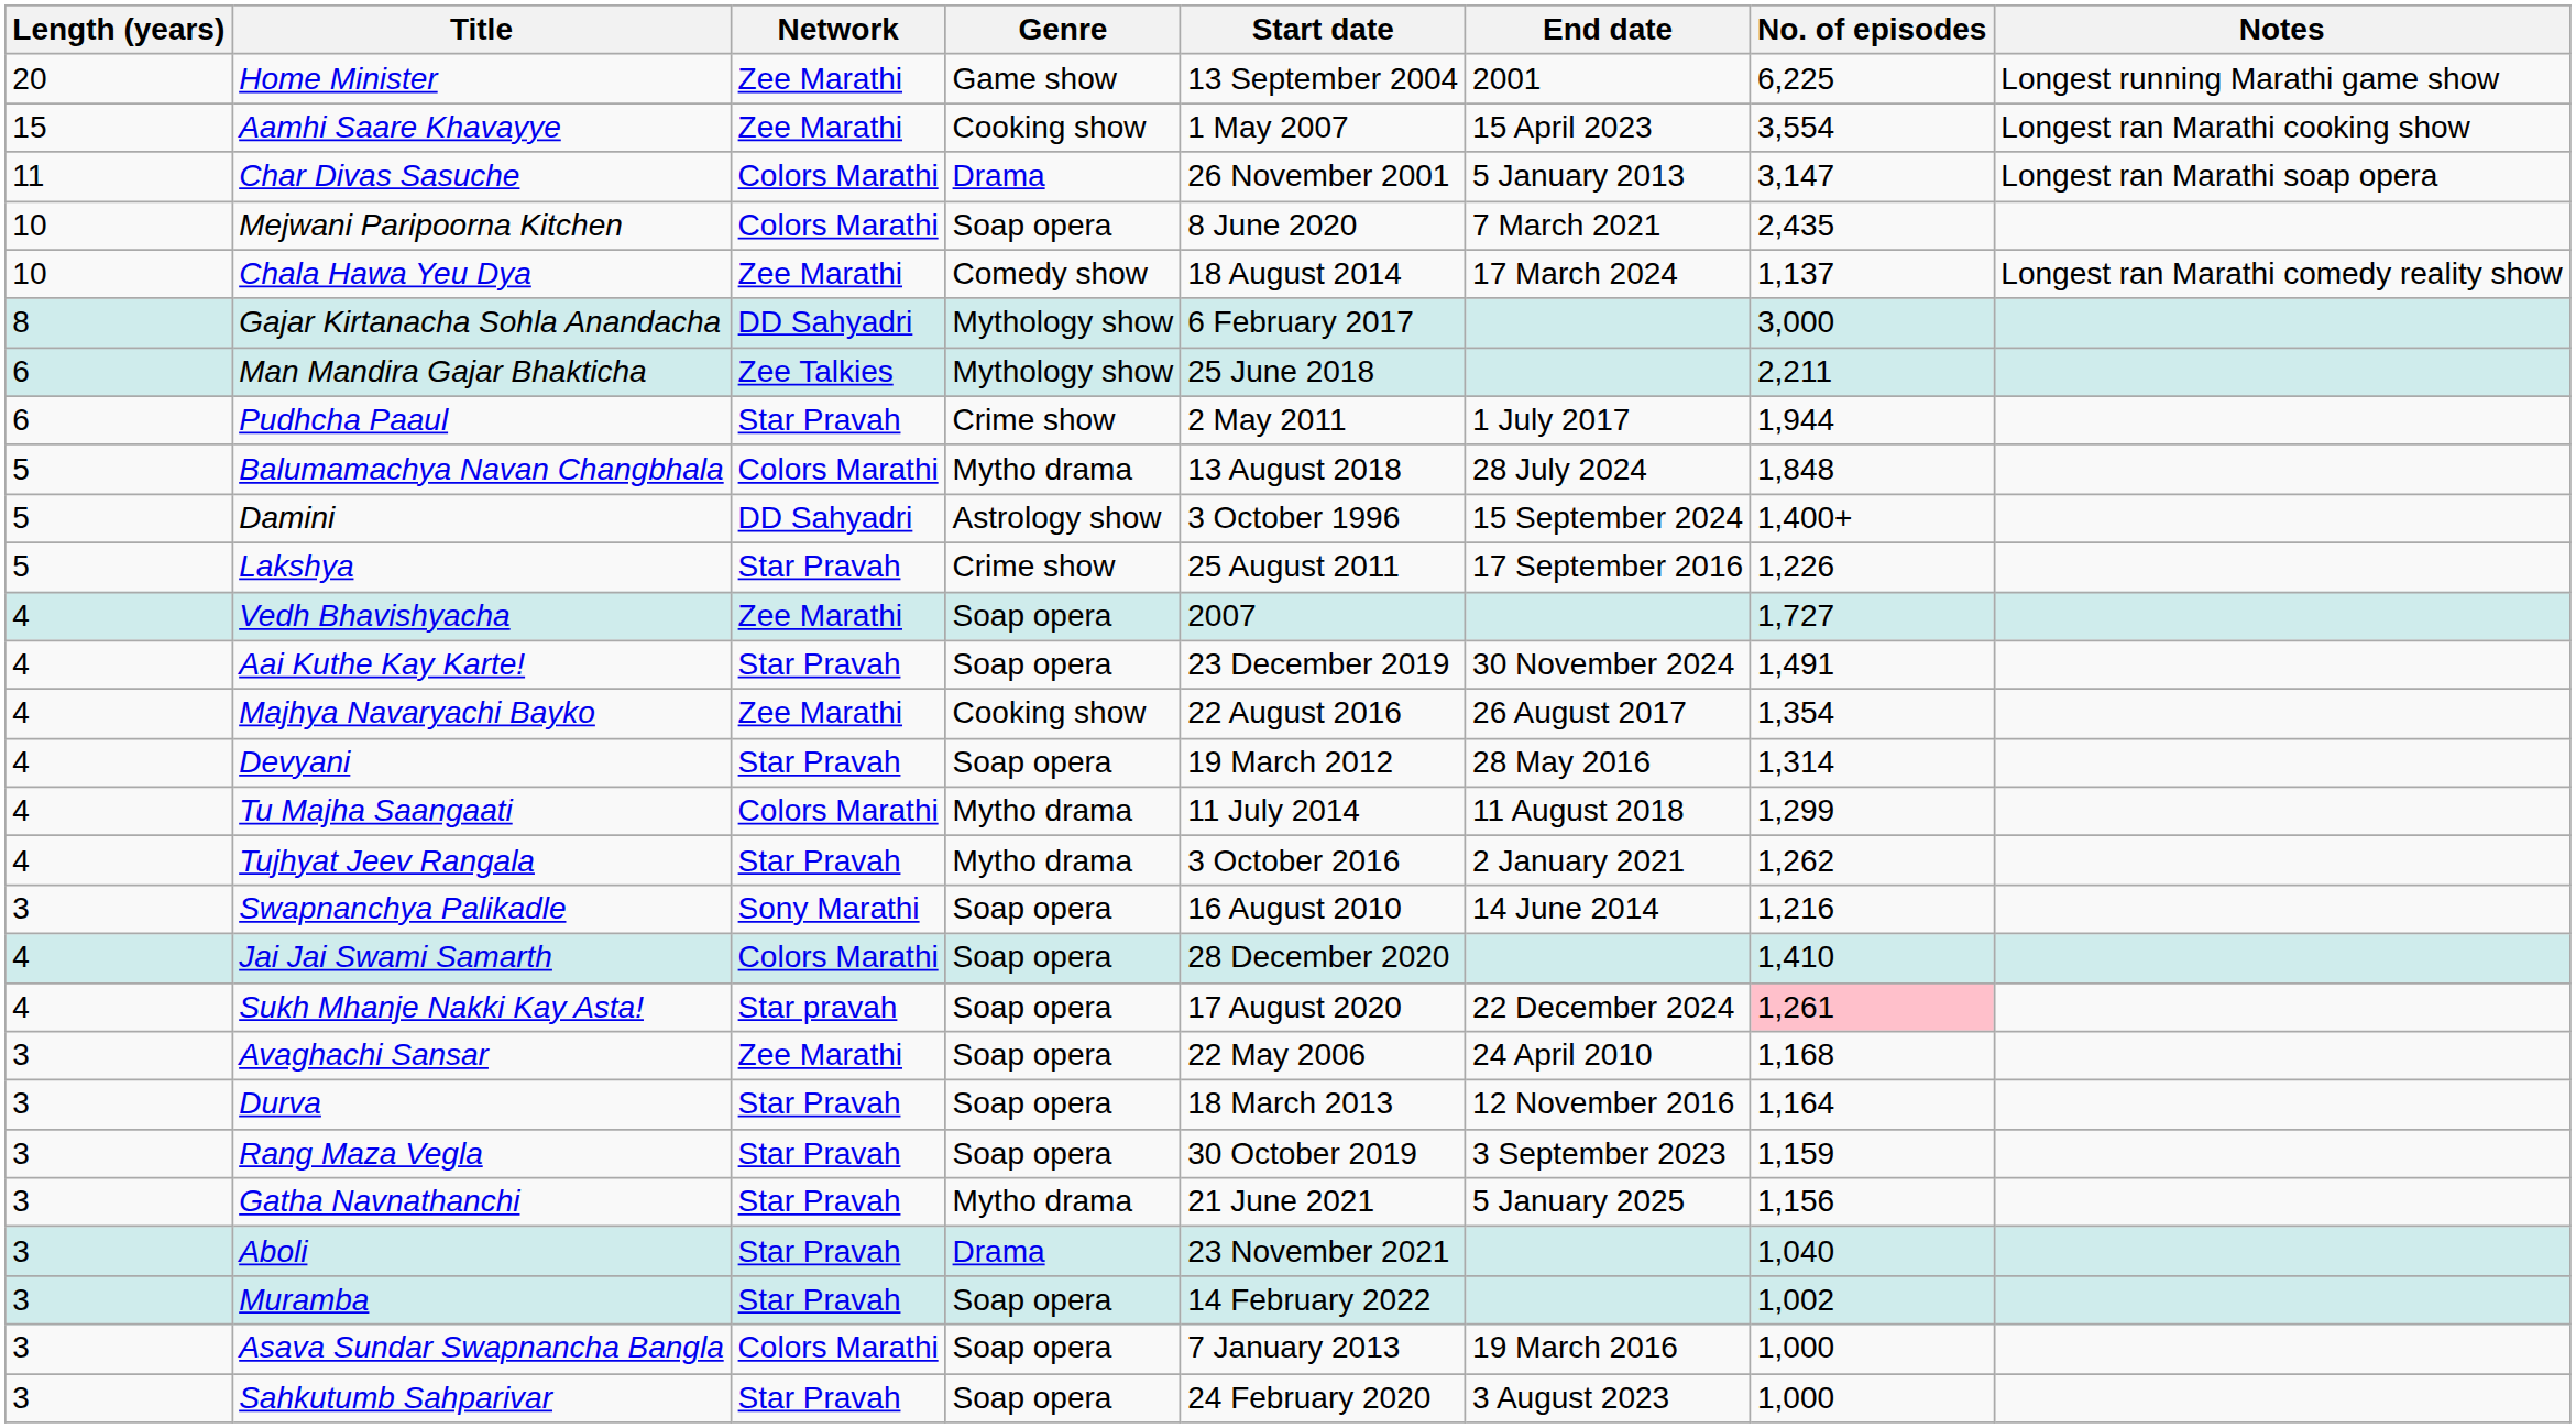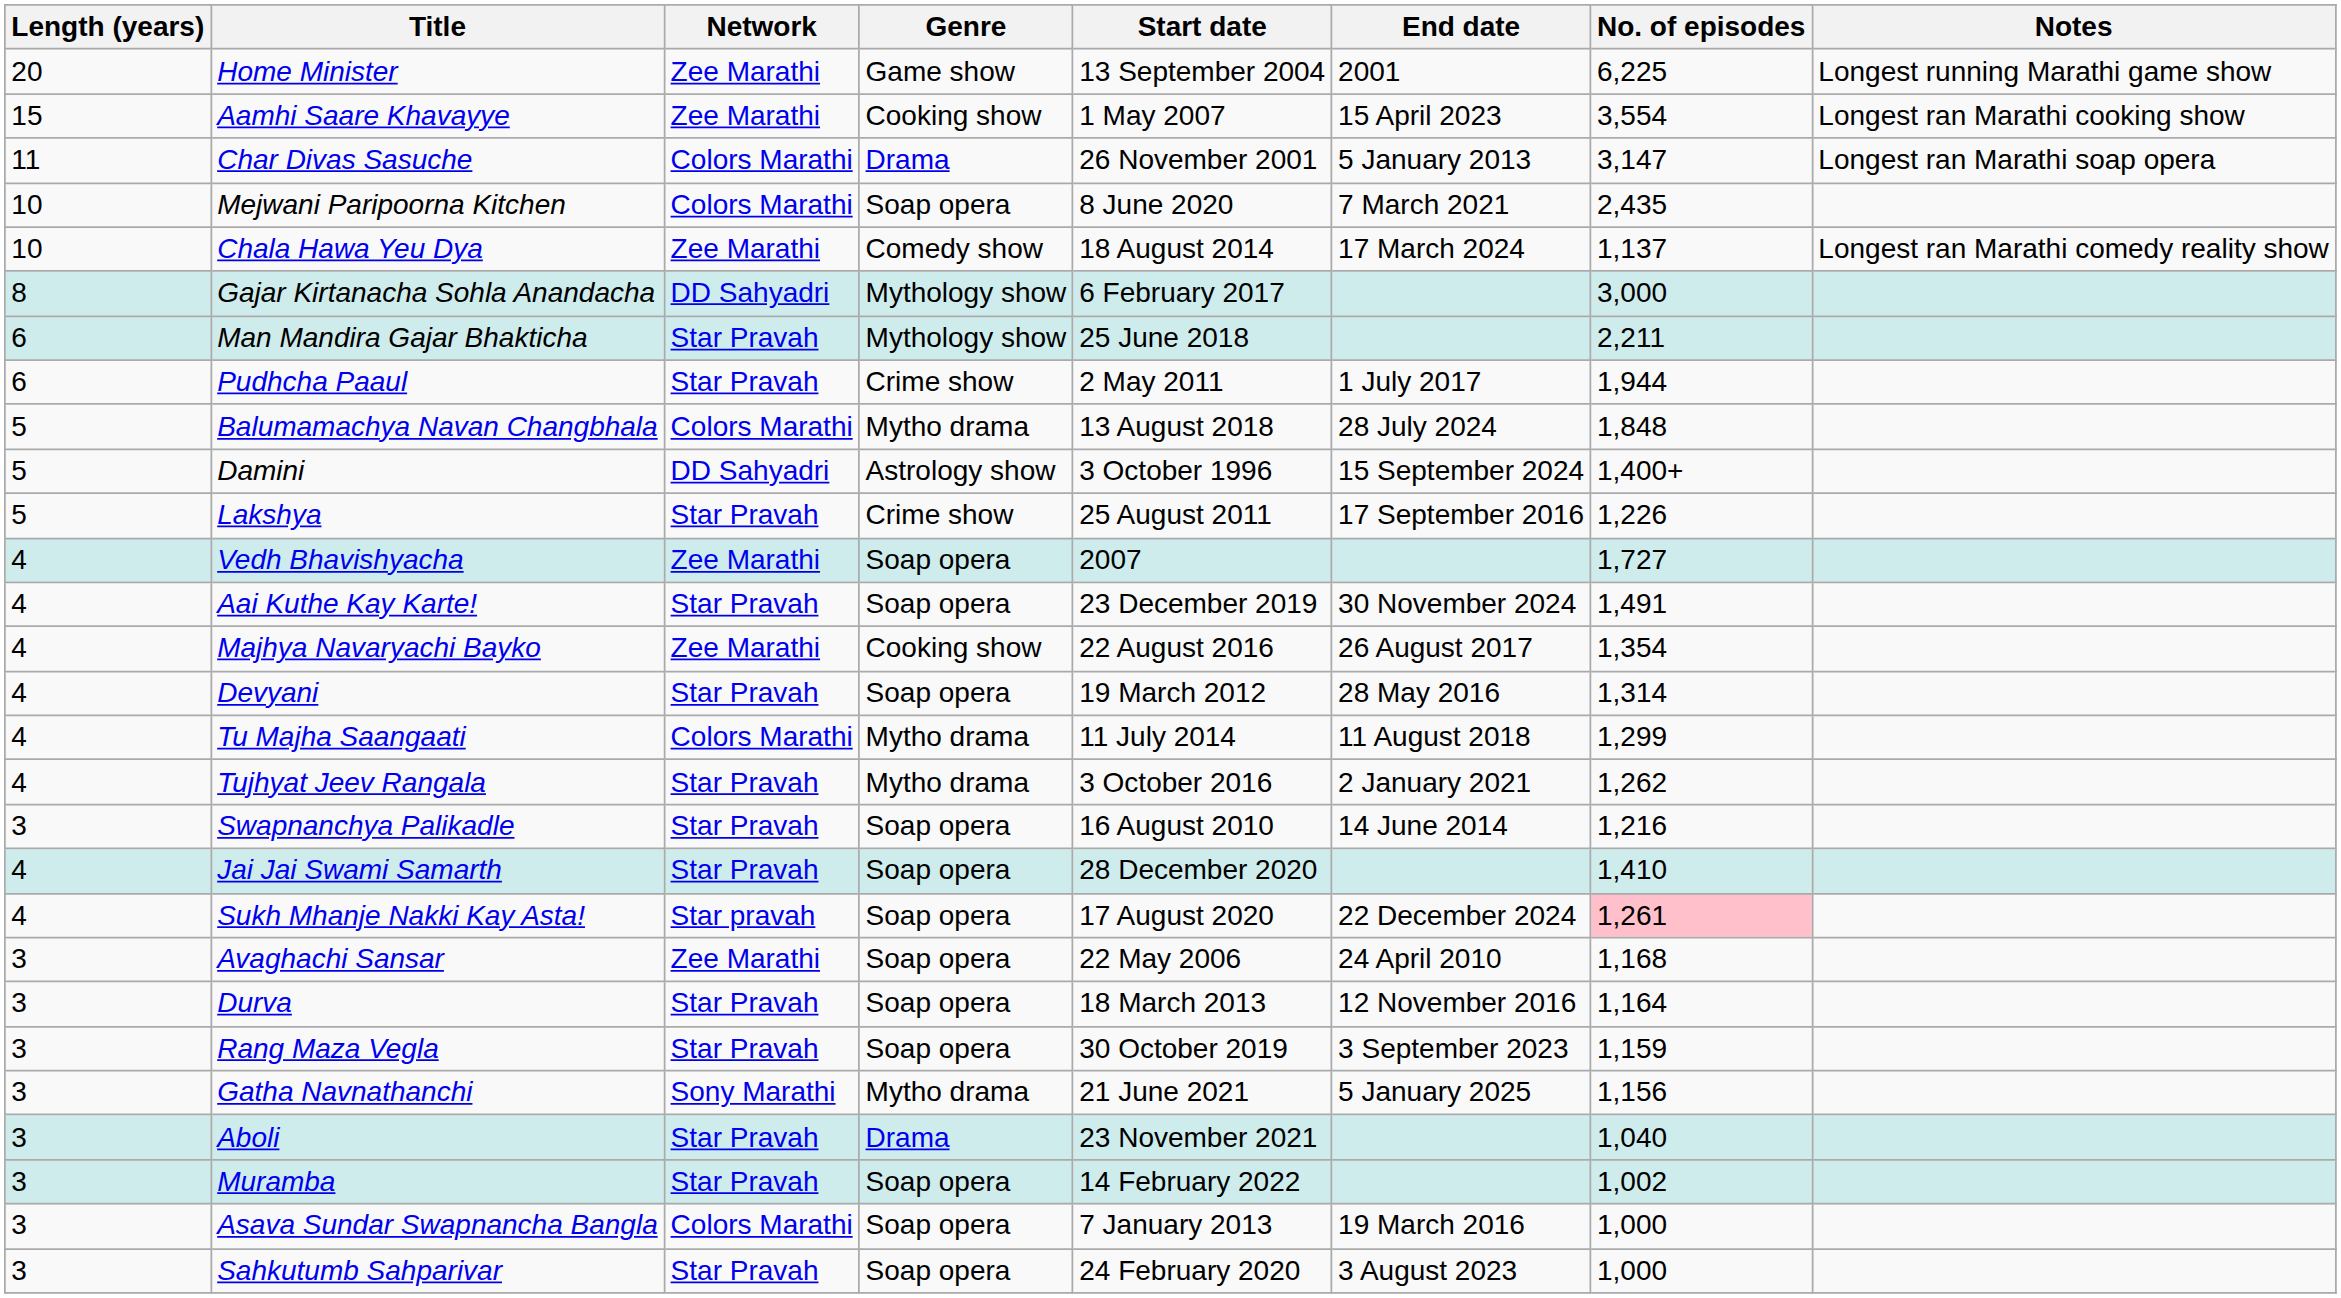 <table class="wikitable sortable" text-align:center>
 <tr>
 <th>Length (years)</th>
 <th>Title</th>
 <th>Network</th>
 <th>Genre</th>
 <th>Start date</th>
 <th>End date</th>
 <th>No. of episodes</th>
 <th>Notes</th>
 </tr>
 <tr>
 <td>20</td>
 <td><em><a href='#'>Home Minister</a></em></td>
 <td><a href='#'>Zee Marathi</a></td>
 <td>Game show</td>
 <td>13 September 2004</td>
 <td>2001</td>
 <td>6,225</td>
 <td>Longest running Marathi game show</td>
 </tr>
 <tr>
 <td>15</td>
 <td><em><a href='#'>Aamhi Saare Khavayye</a></em></td>
 <td><a href='#'>Zee Marathi</a></td>
 <td>Cooking show</td>
 <td>1 May 2007</td>
 <td>15 April 2023</td>
 <td>3,554</td>
 <td>Longest ran Marathi cooking show</td>
 </tr>
 <tr>
 <td>11</td>
 <td><em><a href='#'>Char Divas Sasuche</a></em></td>
 <td><a href='#'>Colors Marathi</a></td>
 <td><a href='#'>Drama</a></td>
 <td>26 November 2001</td>
 <td>5 January 2013</td>
 <td>3,147</td>
 <td>Longest ran Marathi soap opera</td>
 </tr>
 <tr>
 <td>10</td>
 <td><em>Mejwani Paripoorna Kitchen</em></td>
 <td><a href='#'>Colors Marathi</a></td>
 <td>Soap opera</td>
 <td>8 June 2020</td>
 <td>7 March 2021</td>
 <td>2,435</td>
 <td></td>
 </tr>
 <tr>
 <td>10</td>
 <td><em><a href='#'>Chala Hawa Yeu Dya</a></em></td>
 <td><a href='#'>Zee Marathi</a></td>
 <td>Comedy show</td>
 <td>18 August 2014</td>
 <td>17 March 2024</td>
 <td>1,137</td>
 <td>Longest ran Marathi comedy reality show</td>
 </tr>
 <tr style="background:#cfecec">
 <td>8</td>
 <td><em>Gajar Kirtanacha Sohla Anandacha</em></td>
 <td><a href='#'>DD Sahyadri</a></td>
 <td>Mythology show</td>
 <td>6 February 2017</td>
 <td></td>
 <td>3,000</td>
 <td></td>
 </tr>
 <tr style="background:#cfecec">
 <td>6</td>
 <td><em>Man Mandira Gajar Bhakticha</em></td>
-<td><a href='#'>Zee Talkies</a></td>
+<td><a href='#'>Star Pravah</a></td>
 <td>Mythology show</td>
 <td>25 June 2018</td>
 <td></td>
 <td>2,211</td>
 <td></td>
 </tr>
 <tr>
 <td>6</td>
 <td><em><a href='#'>Pudhcha Paaul</a></em></td>
 <td><a href='#'>Star Pravah</a></td>
 <td>Crime show</td>
 <td>2 May 2011</td>
 <td>1 July 2017</td>
 <td>1,944</td>
 <td></td>
 </tr>
 <tr>
 <td>5</td>
 <td><em><a href='#'>Balumamachya Navan Changbhala</a></em></td>
 <td><a href='#'>Colors Marathi</a></td>
 <td>Mytho drama</td>
 <td>13 August 2018</td>
 <td>28 July 2024</td>
 <td>1,848</td>
 <td></td>
 </tr>
 <tr>
 <td>5</td>
 <td><em>Damini</em></td>
 <td><a href='#'>DD Sahyadri</a></td>
 <td>Astrology show</td>
 <td>3 October 1996</td>
 <td>15 September 2024</td>
 <td>1,400+</td>
 <td></td>
 </tr>
 <tr>
 <td>5</td>
 <td><em><a href='#'>Lakshya</a></em></td>
 <td><a href='#'>Star Pravah</a></td>
 <td>Crime show</td>
 <td>25 August 2011</td>
 <td>17 September 2016</td>
 <td>1,226</td>
 <td></td>
 </tr>
 <tr style="background:#cfecec">
 <td>4</td>
 <td><em><a href='#'>Vedh Bhavishyacha</a></em></td>
 <td><a href='#'>Zee Marathi</a></td>
 <td>Soap opera</td>
 <td>2007</td>
 <td></td>
 <td>1,727</td>
 <td></td>
 </tr>
 <tr>
 <td>4</td>
 <td><em><a href='#'>Aai Kuthe Kay Karte!</a></em></td>
 <td><a href='#'>Star Pravah</a></td>
 <td>Soap opera</td>
 <td>23 December 2019</td>
 <td>30 November 2024</td>
 <td>1,491</td>
 <td></td>
 </tr>
 <tr>
 <td>4</td>
 <td><em><a href='#'>Majhya Navaryachi Bayko</a></em></td>
 <td><a href='#'>Zee Marathi</a></td>
 <td>Cooking show</td>
 <td>22 August 2016</td>
 <td>26 August 2017</td>
 <td>1,354</td>
 <td></td>
 </tr>
 <tr>
 <td>4</td>
 <td><em><a href='#'>Devyani</a></em></td>
 <td><a href='#'>Star Pravah</a></td>
 <td>Soap opera</td>
 <td>19 March 2012</td>
 <td>28 May 2016</td>
 <td>1,314</td>
 <td></td>
 </tr>
 <tr>
 <td>4</td>
 <td><em><a href='#'>Tu Majha Saangaati</a></em></td>
 <td><a href='#'>Colors Marathi</a></td>
 <td>Mytho drama</td>
 <td>11 July 2014</td>
 <td>11 August 2018</td>
 <td>1,299</td>
 <td></td>
 </tr>
 <tr>
 <td>4</td>
 <td><em><a href='#'>Tujhyat Jeev Rangala</a></em></td>
 <td><a href='#'>Star Pravah</a></td>
 <td>Mytho drama</td>
 <td>3 October 2016</td>
 <td>2 January 2021</td>
 <td>1,262</td>
 <td></td>
 </tr>
 <tr>
 <td>3</td>
 <td><em><a href='#'>Swapnanchya Palikadle</a></em></td>
-<td><a href='#'>Sony Marathi</a></td>
+<td><a href='#'>Star Pravah</a></td>
 <td>Soap opera</td>
 <td>16 August 2010</td>
 <td>14 June 2014</td>
 <td>1,216</td>
 <td></td>
 </tr>
 <tr style="background:#cfecec">
 <td>4</td>
 <td><em><a href='#'>Jai Jai Swami Samarth</a></em></td>
-<td><a href='#'>Colors Marathi</a></td>
+<td><a href='#'>Star Pravah</a></td>
 <td>Soap opera</td>
 <td>28 December 2020</td>
 <td></td>
 <td>1,410</td>
 <td></td>
 </tr>
 <tr>
 <td>4</td>
 <td><em><a href='#'>Sukh Mhanje Nakki Kay Asta!</a></em></td>
 <td><a href='#'>Star pravah</a></td>
 <td>Soap opera</td>
 <td>17 August 2020</td>
 <td>22 December 2024</td>
 <td style="background: pink;">1,261</td>
 <td></td>
 </tr>
 <tr>
 <td>3</td>
 <td><em><a href='#'>Avaghachi Sansar</a></em></td>
 <td><a href='#'>Zee Marathi</a></td>
 <td>Soap opera</td>
 <td>22 May 2006</td>
 <td>24 April 2010</td>
 <td>1,168</td>
 <td></td>
 </tr>
 <tr>
 <td>3</td>
 <td><em><a href='#'>Durva</a></em></td>
 <td><a href='#'>Star Pravah</a></td>
 <td>Soap opera</td>
 <td>18 March 2013</td>
 <td>12 November 2016</td>
 <td>1,164</td>
 <td></td>
 </tr>
 <tr>
 <td>3</td>
 <td><em><a href='#'>Rang Maza Vegla</a></em></td>
 <td><a href='#'>Star Pravah</a></td>
 <td>Soap opera</td>
 <td>30 October 2019</td>
 <td>3 September 2023</td>
 <td>1,159</td>
 <td></td>
 </tr>
 <tr>
 <td>3</td>
 <td><em><a href='#'>Gatha Navnathanchi</a></em></td>
-<td><a href='#'>Star Pravah</a></td>
+<td><a href='#'>Sony Marathi</a></td>
 <td>Mytho drama</td>
 <td>21 June 2021</td>
 <td>5 January 2025</td>
 <td>1,156</td>
 <td></td>
 </tr>
 <tr style="background:#cfecec">
 <td>3</td>
 <td><em><a href='#'>Aboli</a></em></td>
 <td><a href='#'>Star Pravah</a></td>
 <td><a href='#'>Drama</a></td>
 <td>23 November 2021</td>
 <td></td>
 <td>1,040</td>
 <td></td>
 </tr>
 <tr style="background:#cfecec">
 <td>3</td>
 <td><em><a href='#'>Muramba</a></em></td>
 <td><a href='#'>Star Pravah</a></td>
 <td>Soap opera</td>
 <td>14 February 2022</td>
 <td></td>
 <td>1,002</td>
 <td></td>
 </tr>
 <tr>
 <td>3</td>
 <td><em><a href='#'>Asava Sundar Swapnancha Bangla</a></em></td>
 <td><a href='#'>Colors Marathi</a></td>
 <td>Soap opera</td>
 <td>7 January 2013</td>
 <td>19 March 2016</td>
 <td>1,000</td>
 <td></td>
 </tr>
 <tr>
 <td>3</td>
 <td><em><a href='#'>Sahkutumb Sahparivar</a></em></td>
 <td><a href='#'>Star Pravah</a></td>
 <td>Soap opera</td>
 <td>24 February 2020</td>
 <td>3 August 2023</td>
 <td>1,000</td>
 <td></td>
 </tr>
 </table>
